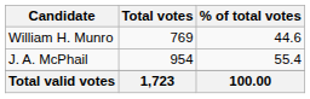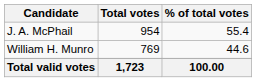 <table class="wikitable">
 <tr bgcolor="#EEEEEE">
 <th align="left">Candidate</th>
 <th align="right">Total votes</th>
 <th align="right">% of total votes</th>
 </tr>
 <tr>
+<td align="left">J. A. McPhail</td>
+<td align="right">954</td>
+<td align="right">55.4</td>
+</tr>
+<tr>
 <td align="left">William H. Munro</td>
 <td align="right">769</td>
 <td align="right">44.6</td>
-</tr>
-<tr>
-<td align="left">J. A. McPhail</td>
-<td align="right">954</td>
-<td align="right">55.4</td>
 </tr>
 <tr>
 </tr>
 <tr bgcolor="#EEEEEE">
 <th align="left">Total valid votes</th>
 <th align="right"><strong>1,723</strong></th>
 <th align="right"><strong>100.00</strong></th>
 </tr>
 </table>
